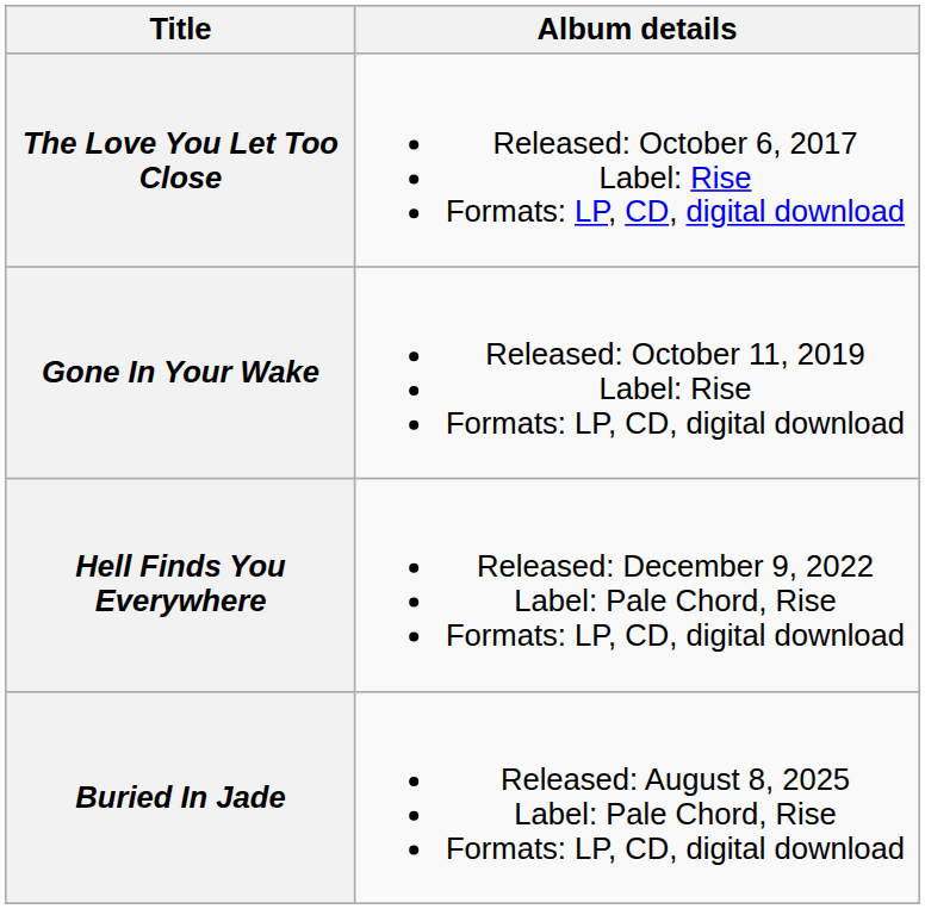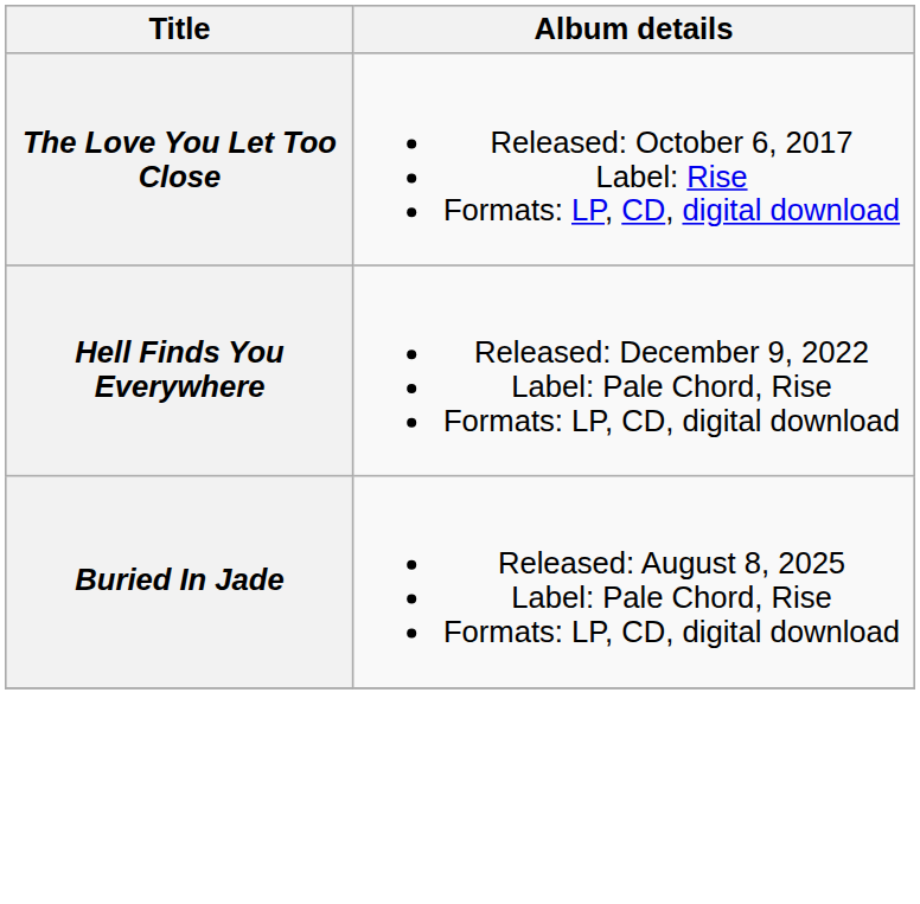 <table class="wikitable plainrowheaders" style="text-align:center;" border="1">
 <tr>
 <th scope="col" style="width:11em;">Title</th>
 <th scope="col" style="width:18em;">Album details</th>
 </tr>
 <tr>
 <th scope="row"><em>The Love You Let Too Close</em></th>
 <td><br><ul><li>Released: October 6, 2017</li><li>Label: <a href='#'>Rise</a></li><li>Formats: <a href='#'>LP</a>, <a href='#'>CD</a>, <a href='#'>digital download</a></li></ul></td>
-</tr>
-<tr>
-<th scope="row"><em>Gone In Your Wake</em></th>
-<td><br><ul><li>Released: October 11, 2019</li><li>Label: Rise</li><li>Formats: LP, CD, digital download</li></ul></td>
 </tr>
 <tr>
 <th scope="row"><em>Hell Finds You Everywhere</em></th>
 <td><br><ul><li>Released: December 9, 2022</li><li>Label: Pale Chord, Rise</li><li>Formats: LP, CD, digital download</li></ul></td>
 </tr>
 <tr>
 <th scope="row"><em>Buried In Jade</em></th>
 <td><br><ul><li>Released: August 8, 2025</li><li>Label: Pale Chord, Rise</li><li>Formats: LP, CD, digital download</li></ul></td>
 </tr>
 <tr>
 </tr>
 </table>
